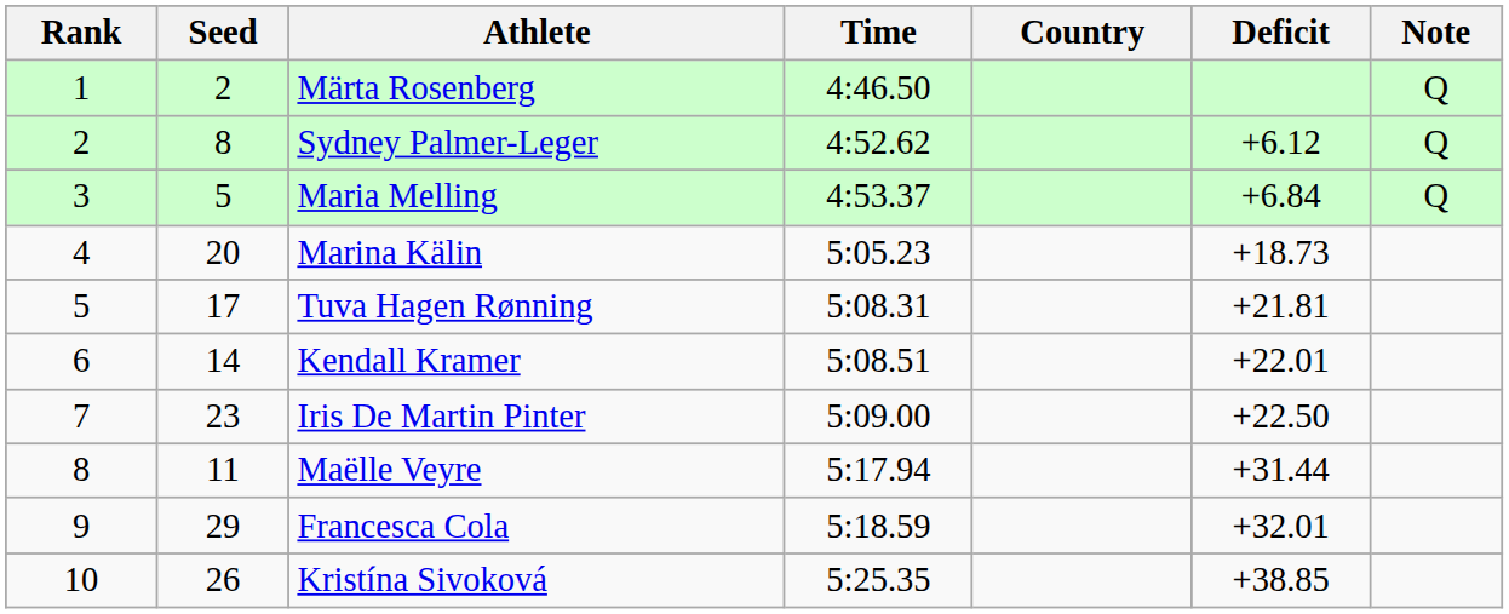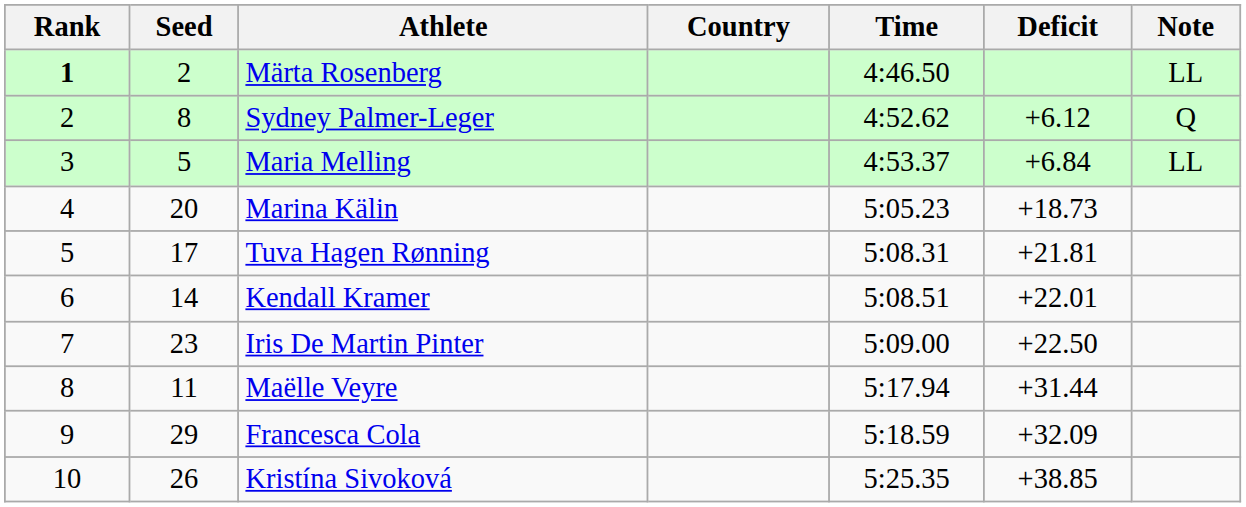 <table class="wikitable sortable" style="text-align:center" width=55%>
 <tr>
 <th>Rank</th>
 <th>Seed</th>
 <th>Athlete</th>
+<th>Country</th>
 <th>Time</th>
-<th>Country</th>
 <th>Deficit</th>
 <th>Note</th>
 </tr>
 <tr bgcolor=ccffcc>
-<td>1</td>
+<td><strong>1</strong></td>
 <td>2</td>
 <td align=left><a href='#'>Märta Rosenberg</a></td>
+<td align=left></td>
 <td>4:46.50</td>
-<td align=left></td>
 <td></td>
-<td>Q</td>
+<td>LL</td>
 </tr>
 <tr bgcolor=ccffcc>
 <td>2</td>
 <td>8</td>
 <td align=left><a href='#'>Sydney Palmer-Leger</a></td>
+<td align=left></td>
 <td>4:52.62</td>
-<td align=left></td>
 <td>+6.12</td>
 <td>Q</td>
 </tr>
 <tr bgcolor=ccffcc>
 <td>3</td>
 <td>5</td>
 <td align=left><a href='#'>Maria Melling</a></td>
+<td align=left></td>
 <td>4:53.37</td>
-<td align=left></td>
 <td>+6.84</td>
-<td>Q</td>
+<td>LL</td>
 </tr>
 <tr>
 <td>4</td>
 <td>20</td>
 <td align=left><a href='#'>Marina Kälin</a></td>
+<td align=left></td>
 <td>5:05.23</td>
-<td align=left></td>
 <td>+18.73</td>
 <td></td>
 </tr>
 <tr>
 <td>5</td>
 <td>17</td>
 <td align=left><a href='#'>Tuva Hagen Rønning</a></td>
+<td align=left></td>
 <td>5:08.31</td>
-<td align=left></td>
 <td>+21.81</td>
 <td></td>
 </tr>
 <tr>
 <td>6</td>
 <td>14</td>
 <td align=left><a href='#'>Kendall Kramer</a></td>
+<td align=left></td>
 <td>5:08.51</td>
-<td align=left></td>
 <td>+22.01</td>
 <td></td>
 </tr>
 <tr>
 <td>7</td>
 <td>23</td>
 <td align=left><a href='#'>Iris De Martin Pinter</a></td>
+<td align=left></td>
 <td>5:09.00</td>
-<td align=left></td>
 <td>+22.50</td>
 <td></td>
 </tr>
 <tr>
 <td>8</td>
 <td>11</td>
 <td align=left><a href='#'>Maëlle Veyre</a></td>
+<td align=left></td>
 <td>5:17.94</td>
-<td align=left></td>
 <td>+31.44</td>
 <td></td>
 </tr>
 <tr>
 <td>9</td>
 <td>29</td>
 <td align=left><a href='#'>Francesca Cola</a></td>
+<td align=left></td>
 <td>5:18.59</td>
-<td align=left></td>
-<td>+32.01</td>
+<td>+32.09</td>
 <td></td>
 </tr>
 <tr>
 <td>10</td>
 <td>26</td>
 <td align=left><a href='#'>Kristína Sivoková</a></td>
+<td align=left></td>
 <td>5:25.35</td>
-<td align=left></td>
 <td>+38.85</td>
 <td></td>
 </tr>
 </table>
